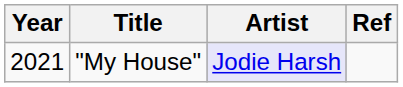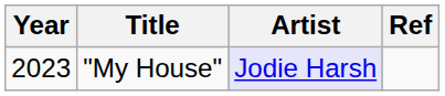 <table class="wikitable">
 <tr>
 <th>Year</th>
 <th>Title</th>
 <th>Artist</th>
 <th>Ref</th>
 </tr>
 <tr>
-<td>2021</td>
+<td>2023</td>
 <td>"My House"</td>
 <td style="background: lavender;"><a href='#'>Jodie Harsh</a></td>
 <td style="text-align: center;"></td>
 </tr>
 </table>
